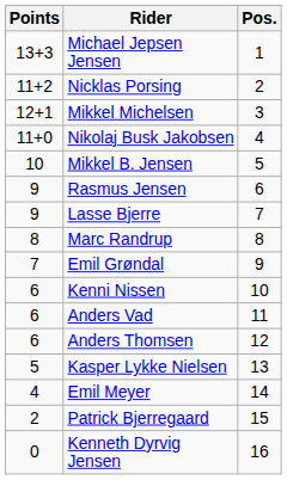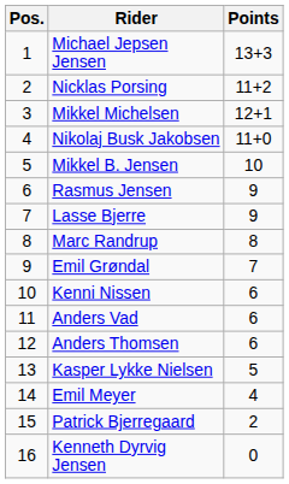 <table class=wikitable style="font-size:93%;">
 <tr>
+<th width=25px>Pos.</th>
+<th width=150px>Rider</th>
 <th width=40px>Points</th>
-<th width=150px>Rider</th>
-<th width=25px>Pos.</th>
 </tr>
 <tr align=center>
+<td>1</td>
+<td align=left><a href='#'>Michael Jepsen Jensen</a></td>
 <td>13+3</td>
-<td align=left><a href='#'>Michael Jepsen Jensen</a></td>
-<td>1</td>
 </tr>
 <tr align=center>
+<td>2</td>
+<td align=left><a href='#'>Nicklas Porsing</a></td>
 <td>11+2</td>
-<td align=left><a href='#'>Nicklas Porsing</a></td>
-<td>2</td>
 </tr>
 <tr align=center>
+<td>3</td>
+<td align=left><a href='#'>Mikkel Michelsen</a></td>
 <td>12+1</td>
-<td align=left><a href='#'>Mikkel Michelsen</a></td>
-<td>3</td>
 </tr>
 <tr align=center>
+<td>4</td>
+<td align=left><a href='#'>Nikolaj Busk Jakobsen</a></td>
 <td>11+0</td>
-<td align=left><a href='#'>Nikolaj Busk Jakobsen</a></td>
-<td>4</td>
 </tr>
 <tr align=center>
+<td>5</td>
+<td align=left><a href='#'>Mikkel B. Jensen</a></td>
 <td>10</td>
-<td align=left><a href='#'>Mikkel B. Jensen</a></td>
-<td>5</td>
 </tr>
 <tr align=center>
+<td>6</td>
+<td align=left><a href='#'>Rasmus Jensen</a></td>
 <td>9</td>
-<td align=left><a href='#'>Rasmus Jensen</a></td>
-<td>6</td>
 </tr>
 <tr align=center>
+<td>7</td>
+<td align=left><a href='#'>Lasse Bjerre</a></td>
 <td>9</td>
-<td align=left><a href='#'>Lasse Bjerre</a></td>
-<td>7</td>
 </tr>
 <tr align=center>
 <td>8</td>
 <td align=left><a href='#'>Marc Randrup</a></td>
 <td>8</td>
 </tr>
 <tr align=center>
+<td>9</td>
+<td align=left><a href='#'>Emil Grøndal</a></td>
 <td>7</td>
-<td align=left><a href='#'>Emil Grøndal</a></td>
-<td>9</td>
 </tr>
 <tr align=center>
+<td>10</td>
+<td align=left><a href='#'>Kenni Nissen</a></td>
 <td>6</td>
-<td align=left><a href='#'>Kenni Nissen</a></td>
-<td>10</td>
 </tr>
 <tr align=center>
+<td>11</td>
+<td align=left><a href='#'>Anders Vad</a></td>
 <td>6</td>
-<td align=left><a href='#'>Anders Vad</a></td>
-<td>11</td>
 </tr>
 <tr align=center>
+<td>12</td>
+<td align=left><a href='#'>Anders Thomsen</a></td>
 <td>6</td>
-<td align=left><a href='#'>Anders Thomsen</a></td>
-<td>12</td>
 </tr>
 <tr align=center>
+<td>13</td>
+<td align=left><a href='#'>Kasper Lykke Nielsen</a></td>
 <td>5</td>
-<td align=left><a href='#'>Kasper Lykke Nielsen</a></td>
-<td>13</td>
 </tr>
 <tr align=center>
+<td>14</td>
+<td align=left><a href='#'>Emil Meyer</a></td>
 <td>4</td>
-<td align=left><a href='#'>Emil Meyer</a></td>
-<td>14</td>
 </tr>
 <tr align=center>
+<td>15</td>
+<td align=left><a href='#'>Patrick Bjerregaard</a></td>
 <td>2</td>
-<td align=left><a href='#'>Patrick Bjerregaard</a></td>
-<td>15</td>
 </tr>
 <tr align=center>
+<td>16</td>
+<td align=left><a href='#'>Kenneth Dyrvig Jensen</a></td>
 <td>0</td>
-<td align=left><a href='#'>Kenneth Dyrvig Jensen</a></td>
-<td>16</td>
 </tr>
 </table>
